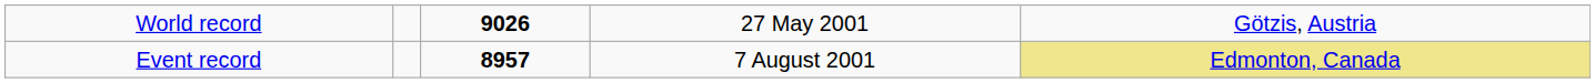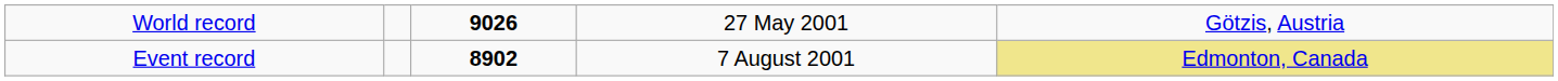 <table class="wikitable" style=" text-align:center; font-size:110%;" width="100%">
 <tr>
 <td><a href='#'>World record</a></td>
 <td></td>
 <td><strong>9026</strong></td>
 <td>27 May 2001</td>
 <td> <a href='#'>Götzis</a>, <a href='#'>Austria</a></td>
 </tr>
 <tr>
 <td><a href='#'>Event record</a></td>
 <td></td>
-<td><strong>8957</strong></td>
+<td><strong>8902</strong></td>
 <td>7 August 2001</td>
 <td style="background: khaki;"> <a href='#'>Edmonton, Canada</a></td>
 </tr>
 </table>
